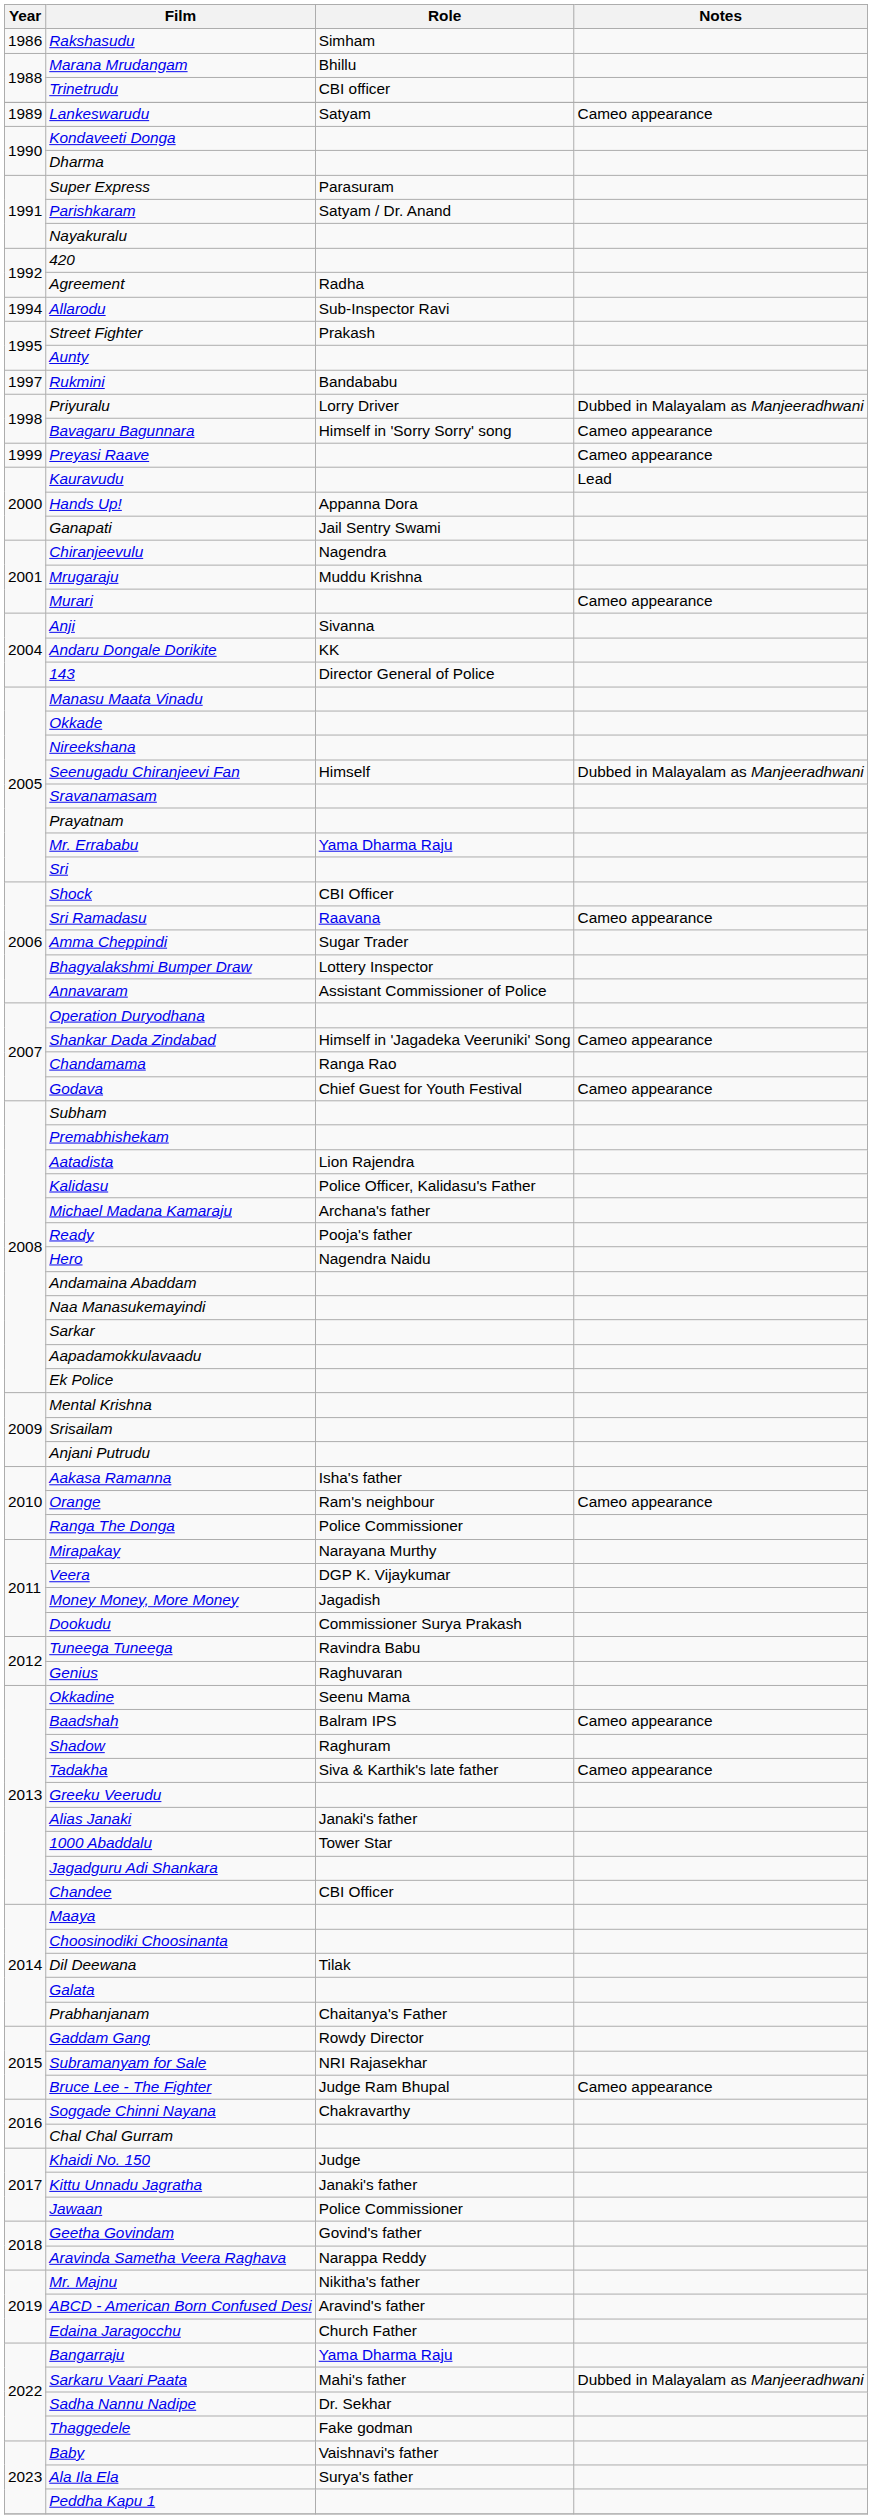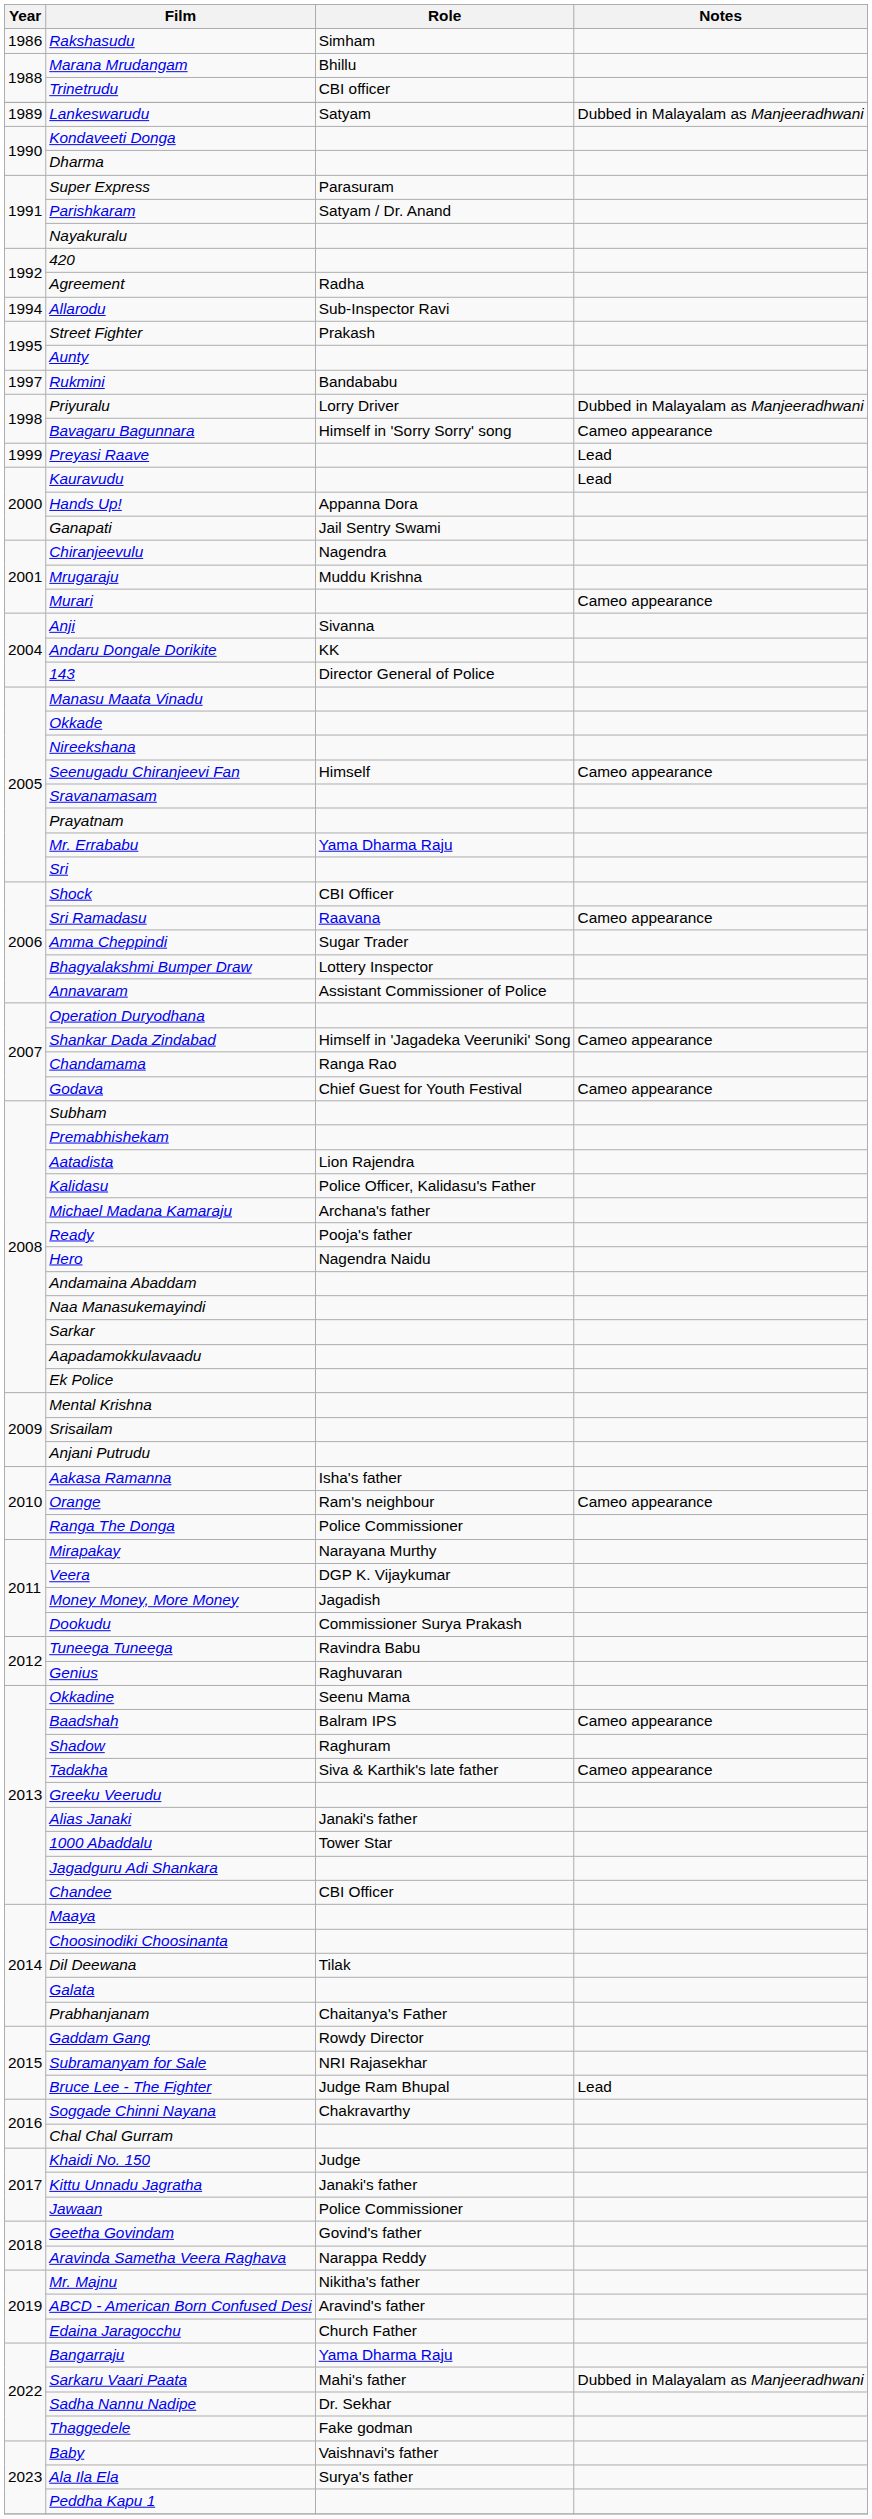 <table class="wikitable sortable">
 <tr style="background:#ccc">
 <th>Year</th>
 <th>Film</th>
 <th>Role</th>
 <th class="unsortable">Notes</th>
 </tr>
 <tr>
 <td>1986</td>
 <td><em><a href='#'>Rakshasudu</a></em></td>
 <td>Simham</td>
 <td></td>
 </tr>
 <tr>
 <td rowspan="2">1988</td>
 <td><em><a href='#'>Marana Mrudangam</a></em></td>
 <td>Bhillu</td>
 <td></td>
 </tr>
 <tr>
 <td><em><a href='#'>Trinetrudu</a></em></td>
 <td>CBI officer</td>
 <td></td>
 </tr>
 <tr>
 </tr>
 <tr>
 <td>1989</td>
 <td><em><a href='#'>Lankeswarudu</a></em></td>
 <td>Satyam</td>
-<td>Cameo appearance</td>
+<td>Dubbed in Malayalam as <em>Manjeeradhwani</em></td>
 </tr>
 <tr>
 <td rowspan="2">1990</td>
 <td><em><a href='#'>Kondaveeti Donga</a></em></td>
 <td></td>
 <td></td>
 </tr>
 <tr>
 <td><em>Dharma</em></td>
 <td></td>
 <td></td>
 </tr>
 <tr>
 <td rowspan="3">1991</td>
 <td><em>Super Express</em></td>
 <td>Parasuram</td>
 <td></td>
 </tr>
 <tr>
 <td><em><a href='#'>Parishkaram</a></em></td>
 <td>Satyam / Dr. Anand</td>
 <td></td>
 </tr>
 <tr>
 <td><em>Nayakuralu</em></td>
 <td></td>
 <td></td>
 </tr>
 <tr>
 <td rowspan="2">1992</td>
 <td><em>420</em></td>
 <td></td>
 <td></td>
 </tr>
 <tr>
 <td><em>Agreement</em></td>
 <td>Radha</td>
 <td></td>
 </tr>
 <tr>
 <td>1994</td>
 <td><em><a href='#'>Allarodu</a></em></td>
 <td>Sub-Inspector Ravi</td>
 <td></td>
 </tr>
 <tr>
 <td rowspan="2">1995</td>
 <td><em>Street Fighter</em></td>
 <td>Prakash</td>
 <td></td>
 </tr>
 <tr>
 <td><em><a href='#'>Aunty</a></em></td>
 <td></td>
 <td></td>
 </tr>
 <tr>
 <td>1997</td>
 <td><em><a href='#'>Rukmini</a></em></td>
 <td>Bandababu</td>
 <td></td>
 </tr>
 <tr>
 <td rowspan="2">1998</td>
 <td><em>Priyuralu</em></td>
 <td>Lorry Driver</td>
 <td>Dubbed in Malayalam as <em>Manjeeradhwani</em></td>
 </tr>
 <tr>
 <td><em><a href='#'>Bavagaru Bagunnara</a></em></td>
 <td>Himself in 'Sorry Sorry' song</td>
 <td>Cameo appearance</td>
 </tr>
 <tr>
 <td>1999</td>
 <td><em><a href='#'>Preyasi Raave</a></em></td>
 <td></td>
-<td>Cameo appearance</td>
+<td>Lead</td>
 </tr>
 <tr>
 <td rowspan="3">2000</td>
 <td><em><a href='#'>Kauravudu</a></em></td>
 <td></td>
 <td>Lead</td>
 </tr>
 <tr>
 <td><em><a href='#'>Hands Up!</a></em></td>
 <td>Appanna Dora</td>
 <td></td>
 </tr>
 <tr>
 <td><em>Ganapati</em></td>
 <td>Jail Sentry Swami</td>
 <td></td>
 </tr>
 <tr>
 <td rowspan="3">2001</td>
 <td><em><a href='#'>Chiranjeevulu</a></em></td>
 <td>Nagendra</td>
 <td></td>
 </tr>
 <tr>
 <td><em><a href='#'>Mrugaraju</a></em></td>
 <td>Muddu Krishna</td>
 <td></td>
 </tr>
 <tr>
 <td><em><a href='#'>Murari</a></em></td>
 <td></td>
 <td>Cameo appearance</td>
 </tr>
 <tr>
 <td rowspan="3">2004</td>
 <td><em><a href='#'>Anji</a></em></td>
 <td>Sivanna</td>
 <td></td>
 </tr>
 <tr>
 <td><em><a href='#'>Andaru Dongale Dorikite</a></em></td>
 <td>KK</td>
 <td></td>
 </tr>
 <tr>
 <td><em><a href='#'>143</a></em></td>
 <td>Director General of Police</td>
 <td></td>
 </tr>
 <tr>
 <td rowspan="8">2005</td>
 <td><em><a href='#'>Manasu Maata Vinadu</a></em></td>
 <td></td>
 <td></td>
 </tr>
 <tr>
 <td><em><a href='#'>Okkade</a></em></td>
 <td></td>
 <td></td>
 </tr>
 <tr>
 <td><em><a href='#'>Nireekshana</a></em></td>
 <td></td>
 <td></td>
 </tr>
 <tr>
 <td><em><a href='#'>Seenugadu Chiranjeevi Fan</a></em></td>
 <td>Himself</td>
-<td>Dubbed in Malayalam as <em>Manjeeradhwani</em></td>
+<td>Cameo appearance</td>
 </tr>
 <tr>
 <td><em><a href='#'>Sravanamasam</a></em></td>
 <td></td>
 <td></td>
 </tr>
 <tr>
 <td><em>Prayatnam</em></td>
 <td></td>
 <td></td>
 </tr>
 <tr>
 <td><em><a href='#'>Mr. Errababu</a></em></td>
 <td><a href='#'>Yama Dharma Raju</a></td>
 <td></td>
 </tr>
 <tr>
 <td><em><a href='#'>Sri</a></em></td>
 <td></td>
 <td></td>
 </tr>
 <tr>
 <td rowspan="5">2006</td>
 <td><em><a href='#'>Shock</a></em></td>
 <td>CBI Officer</td>
 <td></td>
 </tr>
 <tr>
 <td><em><a href='#'>Sri Ramadasu</a></em></td>
 <td><a href='#'>Raavana</a></td>
 <td>Cameo appearance</td>
 </tr>
 <tr>
 <td><em><a href='#'>Amma Cheppindi</a></em></td>
 <td>Sugar Trader</td>
 <td></td>
 </tr>
 <tr>
 <td><em><a href='#'>Bhagyalakshmi Bumper Draw</a></em></td>
 <td>Lottery Inspector</td>
 <td></td>
 </tr>
 <tr>
 <td><em><a href='#'>Annavaram</a></em></td>
 <td>Assistant Commissioner of Police</td>
 <td></td>
 </tr>
 <tr>
 <td rowspan="4">2007</td>
 <td><em><a href='#'>Operation Duryodhana</a></em></td>
 <td></td>
 <td></td>
 </tr>
 <tr>
 <td><em><a href='#'>Shankar Dada Zindabad</a></em></td>
 <td>Himself in 'Jagadeka Veeruniki' Song</td>
 <td>Cameo appearance</td>
 </tr>
 <tr>
 <td><em><a href='#'>Chandamama</a></em></td>
 <td>Ranga Rao</td>
 <td></td>
 </tr>
 <tr>
 <td><em><a href='#'>Godava</a></em></td>
 <td>Chief Guest for Youth Festival</td>
 <td>Cameo appearance</td>
 </tr>
 <tr>
 <td rowspan="12">2008</td>
 <td><em>Subham</em></td>
 <td></td>
 <td></td>
 </tr>
 <tr>
 <td><em><a href='#'>Premabhishekam</a></em></td>
 <td></td>
 <td></td>
 </tr>
 <tr>
 <td><em><a href='#'>Aatadista</a></em></td>
 <td>Lion Rajendra</td>
 <td></td>
 </tr>
 <tr>
 <td><em><a href='#'>Kalidasu</a></em></td>
 <td>Police Officer, Kalidasu's Father</td>
 <td></td>
 </tr>
 <tr>
 <td><em><a href='#'>Michael Madana Kamaraju</a></em></td>
 <td>Archana's father</td>
 <td></td>
 </tr>
 <tr>
 <td><em><a href='#'>Ready</a></em></td>
 <td>Pooja's father</td>
 <td></td>
 </tr>
 <tr>
 <td><em><a href='#'>Hero</a></em></td>
 <td>Nagendra Naidu</td>
 <td></td>
 </tr>
 <tr>
 <td><em>Andamaina Abaddam</em></td>
 <td></td>
 <td></td>
 </tr>
 <tr>
 <td><em>Naa Manasukemayindi</em></td>
 <td></td>
 <td></td>
 </tr>
 <tr>
 <td><em>Sarkar</em></td>
 <td></td>
 <td></td>
 </tr>
 <tr>
 <td><em>Aapadamokkulavaadu</em></td>
 <td></td>
 <td></td>
 </tr>
 <tr>
 <td><em>Ek Police</em></td>
 <td></td>
 <td></td>
 </tr>
 <tr>
 <td rowspan="3">2009</td>
 <td><em>Mental Krishna</em></td>
 <td></td>
 <td></td>
 </tr>
 <tr>
 <td><em>Srisailam</em></td>
 <td></td>
 <td></td>
 </tr>
 <tr>
 <td><em>Anjani Putrudu</em></td>
 <td></td>
 <td></td>
 </tr>
 <tr>
 <td rowspan="3">2010</td>
 <td><em><a href='#'>Aakasa Ramanna</a></em></td>
 <td>Isha's father</td>
 <td></td>
 </tr>
 <tr>
 <td><em><a href='#'>Orange</a></em></td>
 <td>Ram's neighbour</td>
 <td>Cameo appearance</td>
 </tr>
 <tr>
 <td><em><a href='#'>Ranga The Donga</a></em></td>
 <td>Police Commissioner</td>
 <td></td>
 </tr>
 <tr>
 <td rowspan="4">2011</td>
 <td><em><a href='#'>Mirapakay</a></em></td>
 <td>Narayana Murthy</td>
 <td></td>
 </tr>
 <tr>
 <td><em><a href='#'>Veera</a></em></td>
 <td>DGP K. Vijaykumar</td>
 <td></td>
 </tr>
 <tr>
 <td><em><a href='#'>Money Money, More Money</a></em></td>
 <td>Jagadish</td>
 <td></td>
 </tr>
 <tr>
 <td><em><a href='#'>Dookudu</a></em></td>
 <td>Commissioner Surya Prakash</td>
 <td></td>
 </tr>
 <tr>
 <td rowspan="2">2012</td>
 <td><em><a href='#'>Tuneega Tuneega</a></em></td>
 <td>Ravindra Babu</td>
 <td></td>
 </tr>
 <tr>
 <td><em><a href='#'>Genius</a></em></td>
 <td>Raghuvaran</td>
 <td></td>
 </tr>
 <tr>
 <td rowspan="9">2013</td>
 <td><em><a href='#'>Okkadine</a></em></td>
 <td>Seenu Mama</td>
 <td></td>
 </tr>
 <tr>
 <td><em><a href='#'>Baadshah</a></em></td>
 <td>Balram IPS</td>
 <td>Cameo appearance</td>
 </tr>
 <tr>
 <td><em><a href='#'>Shadow</a></em></td>
 <td>Raghuram</td>
 <td></td>
 </tr>
 <tr>
 <td><em><a href='#'>Tadakha</a></em></td>
 <td>Siva & Karthik's late father</td>
 <td>Cameo appearance</td>
 </tr>
 <tr>
 <td><em><a href='#'>Greeku Veerudu</a></em></td>
 <td></td>
 <td></td>
 </tr>
 <tr>
 <td><em><a href='#'>Alias Janaki</a></em></td>
 <td>Janaki's father</td>
 <td></td>
 </tr>
 <tr>
 <td><em><a href='#'>1000 Abaddalu</a></em></td>
 <td>Tower Star</td>
 <td></td>
 </tr>
 <tr>
 <td><em><a href='#'>Jagadguru Adi Shankara</a></em></td>
 <td></td>
 <td></td>
 </tr>
 <tr>
 <td><em><a href='#'>Chandee</a></em></td>
 <td>CBI Officer</td>
 <td></td>
 </tr>
 <tr>
 <td rowspan="5">2014</td>
 <td><em><a href='#'>Maaya</a></em></td>
 <td></td>
 <td></td>
 </tr>
 <tr>
 <td><em><a href='#'>Choosinodiki Choosinanta</a></em></td>
 <td></td>
 <td></td>
 </tr>
 <tr>
 <td><em>Dil Deewana</em></td>
 <td>Tilak</td>
 <td></td>
 </tr>
 <tr>
 <td><a href='#'><em>Galata</em></a></td>
 <td></td>
 <td></td>
 </tr>
 <tr>
 <td><em>Prabhanjanam</em></td>
 <td>Chaitanya's Father</td>
 <td></td>
 </tr>
 <tr>
 <td rowspan="3">2015</td>
 <td><em><a href='#'>Gaddam Gang</a></em></td>
 <td>Rowdy Director</td>
 <td></td>
 </tr>
 <tr>
 <td><em><a href='#'>Subramanyam for Sale</a></em></td>
 <td>NRI Rajasekhar</td>
 <td></td>
 </tr>
 <tr>
 <td><em><a href='#'>Bruce Lee - The Fighter</a></em></td>
 <td>Judge Ram Bhupal</td>
-<td>Cameo appearance</td>
+<td>Lead</td>
 </tr>
 <tr>
 <td rowspan="2">2016</td>
 <td><em><a href='#'>Soggade Chinni Nayana</a></em></td>
 <td>Chakravarthy</td>
 <td></td>
 </tr>
 <tr>
 <td><em>Chal Chal Gurram</em></td>
 <td></td>
 <td></td>
 </tr>
 <tr>
 <td rowspan="3">2017</td>
 <td><em><a href='#'>Khaidi No. 150</a></em></td>
 <td>Judge</td>
 <td></td>
 </tr>
 <tr>
 <td><em><a href='#'>Kittu Unnadu Jagratha</a></em></td>
 <td>Janaki's father</td>
 <td></td>
 </tr>
 <tr>
 <td><em><a href='#'>Jawaan</a></em></td>
 <td>Police Commissioner</td>
 <td></td>
 </tr>
 <tr>
 <td rowspan="2">2018</td>
 <td><em><a href='#'>Geetha Govindam</a></em></td>
 <td>Govind's father</td>
 <td></td>
 </tr>
 <tr>
 <td><em><a href='#'>Aravinda Sametha Veera Raghava</a></em></td>
 <td>Narappa Reddy</td>
 <td></td>
 </tr>
 <tr>
 <td rowspan="3">2019</td>
 <td><em><a href='#'>Mr. Majnu</a></em></td>
 <td>Nikitha's father</td>
 <td></td>
 </tr>
 <tr>
 <td><em><a href='#'>ABCD - American Born Confused Desi</a></em></td>
 <td>Aravind's father</td>
 <td></td>
 </tr>
 <tr>
 <td><em><a href='#'>Edaina Jaragocchu</a></em></td>
 <td>Church Father</td>
 <td></td>
 </tr>
 <tr>
 <td rowspan="4">2022</td>
 <td><em><a href='#'>Bangarraju</a></em></td>
 <td><a href='#'>Yama Dharma Raju</a></td>
 <td></td>
 </tr>
 <tr>
 <td><em><a href='#'>Sarkaru Vaari Paata</a></em></td>
 <td>Mahi's father</td>
 <td>Dubbed in Malayalam as <em>Manjeeradhwani</em></td>
 </tr>
 <tr>
 <td><em><a href='#'>Sadha Nannu Nadipe</a></em></td>
 <td>Dr. Sekhar</td>
 <td></td>
 </tr>
 <tr>
 <td><em><a href='#'>Thaggedele</a></em></td>
 <td>Fake godman</td>
 <td></td>
 </tr>
 <tr>
 <td rowspan ="3">2023</td>
 <td><em><a href='#'>Baby</a></em></td>
 <td>Vaishnavi's father</td>
 <td></td>
 </tr>
 <tr>
 <td><em><a href='#'>Ala Ila Ela</a></em></td>
 <td>Surya's father</td>
 <td></td>
 </tr>
 <tr>
 <td><em><a href='#'>Peddha Kapu 1</a></em></td>
 <td></td>
 <td></td>
 </tr>
 <tr>
 </tr>
 </table>
